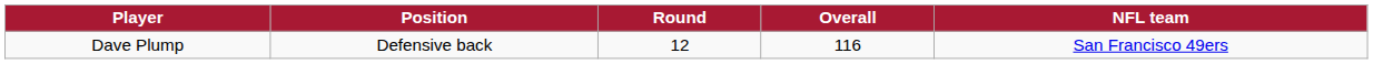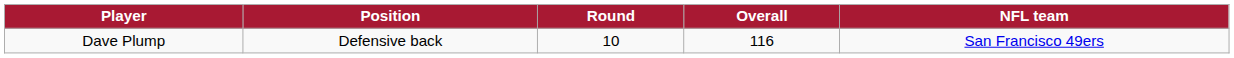 <table class="wikitable" width="65%">
 <tr align="center"  style="background:#A81933;color:#FFFFFF;">
 <td><strong>Player</strong></td>
 <td><strong>Position</strong></td>
 <td><strong>Round</strong></td>
 <td><strong>Overall</strong></td>
 <td><strong>NFL team</strong></td>
 </tr>
 <tr align="center" bgcolor="">
 <td>Dave Plump</td>
 <td>Defensive back</td>
-<td>12</td>
+<td>10</td>
 <td>116</td>
 <td><a href='#'>San Francisco 49ers</a></td>
 </tr>
 </table>
